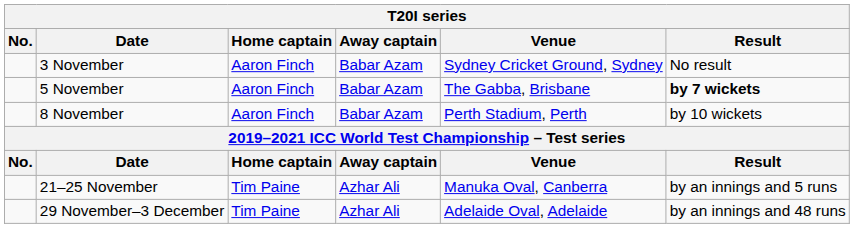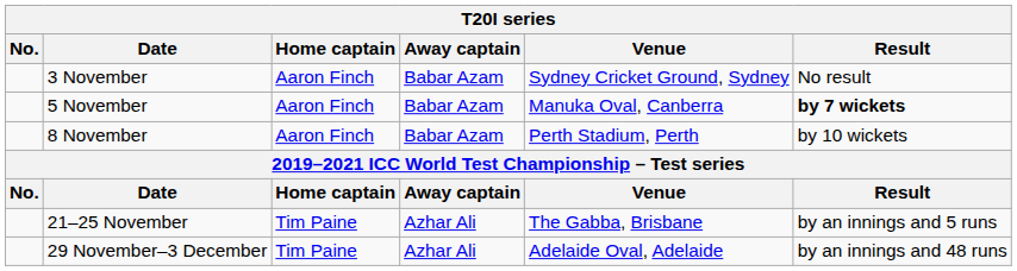 <table class="wikitable">
 <tr>
 <th colspan="9">T20I series</th>
 </tr>
 <tr>
 <th>No.</th>
 <th>Date</th>
 <th>Home captain</th>
 <th>Away captain</th>
 <th>Venue</th>
 <th>Result</th>
 </tr>
 <tr>
 <td></td>
 <td>3 November</td>
 <td><a href='#'>Aaron Finch</a></td>
 <td><a href='#'>Babar Azam</a></td>
 <td><a href='#'>Sydney Cricket Ground</a>, <a href='#'>Sydney</a></td>
 <td>No result</td>
 </tr>
 <tr>
 <td></td>
 <td>5 November</td>
 <td><a href='#'>Aaron Finch</a></td>
 <td><a href='#'>Babar Azam</a></td>
-<td><a href='#'>The Gabba</a>, <a href='#'>Brisbane</a></td>
+<td><a href='#'>Manuka Oval</a>, <a href='#'>Canberra</a></td>
 <td><strong> by 7 wickets</strong></td>
 </tr>
 <tr>
 <td></td>
 <td>8 November</td>
 <td><a href='#'>Aaron Finch</a></td>
 <td><a href='#'>Babar Azam</a></td>
 <td><a href='#'>Perth Stadium</a>, <a href='#'>Perth</a></td>
 <td> by 10 wickets</td>
 </tr>
 <tr>
 <th colspan="9"><a href='#'>2019–2021 ICC World Test Championship</a> – Test series</th>
 </tr>
 <tr>
 <th>No.</th>
 <th>Date</th>
 <th>Home captain</th>
 <th>Away captain</th>
 <th>Venue</th>
 <th>Result</th>
 </tr>
 <tr>
 <td></td>
 <td>21–25 November</td>
 <td><a href='#'>Tim Paine</a></td>
 <td><a href='#'>Azhar Ali</a></td>
-<td><a href='#'>Manuka Oval</a>, <a href='#'>Canberra</a></td>
+<td><a href='#'>The Gabba</a>, <a href='#'>Brisbane</a></td>
 <td> by an innings and 5 runs</td>
 </tr>
 <tr>
 <td></td>
 <td>29 November–3 December</td>
 <td><a href='#'>Tim Paine</a></td>
 <td><a href='#'>Azhar Ali</a></td>
 <td><a href='#'>Adelaide Oval</a>, <a href='#'>Adelaide</a></td>
 <td> by an innings and 48 runs</td>
 </tr>
 </table>
